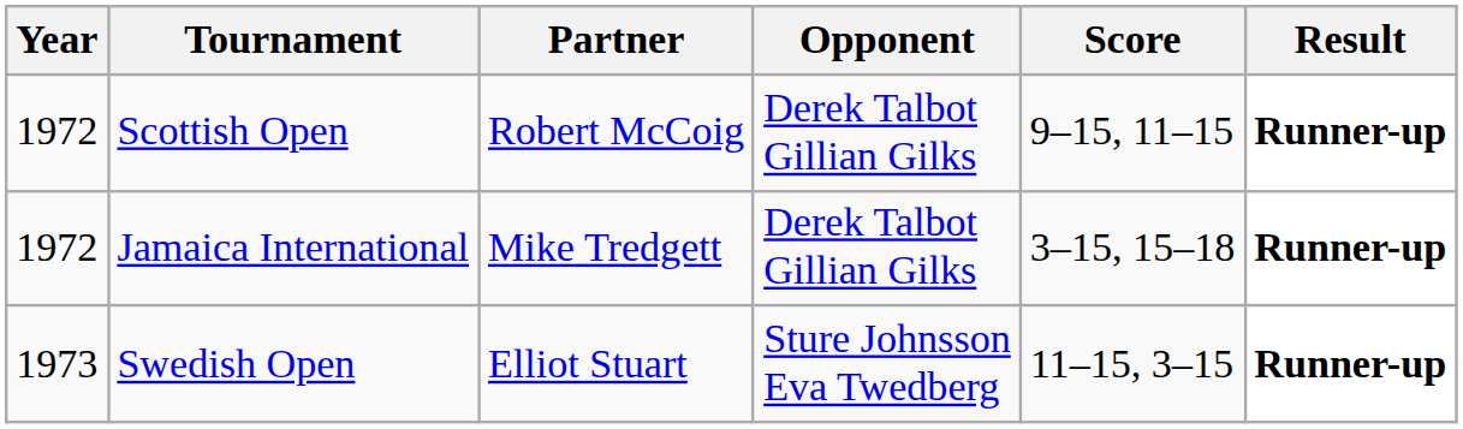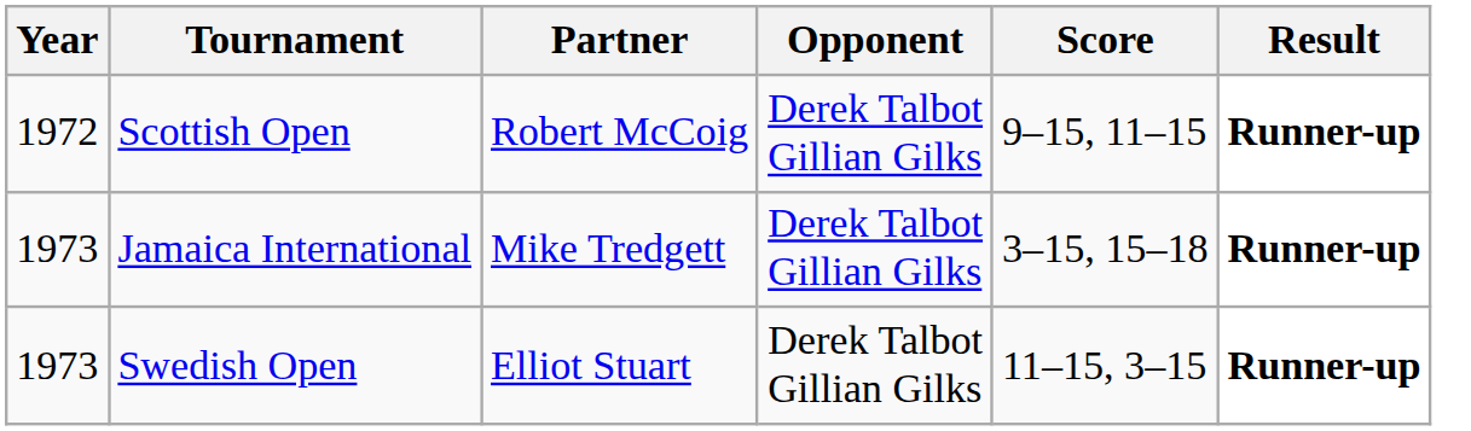 <table class="sortable wikitable" style="font-size:90%;">
 <tr>
 <th>Year</th>
 <th>Tournament</th>
 <th>Partner</th>
 <th>Opponent</th>
 <th>Score</th>
 <th>Result</th>
 </tr>
 <tr>
 <td align="center">1972</td>
 <td align="left"><a href='#'>Scottish Open</a></td>
 <td align="left"> <a href='#'>Robert McCoig</a></td>
 <td align="left"> <a href='#'>Derek Talbot</a><br> <a href='#'>Gillian Gilks</a></td>
 <td align="left">9–15, 11–15</td>
 <td style="text-align:left; background:white"> <strong>Runner-up</strong></td>
 </tr>
 <tr>
-<td align="center">1972</td>
+<td align="center">1973</td>
 <td align="left"><a href='#'>Jamaica International</a></td>
 <td align="left"> <a href='#'>Mike Tredgett</a></td>
 <td align="left"> <a href='#'>Derek Talbot</a><br> <a href='#'>Gillian Gilks</a></td>
 <td align="left">3–15, 15–18</td>
 <td style="text-align:left; background:white"> <strong>Runner-up</strong></td>
 </tr>
 <tr>
 <td align="center">1973</td>
 <td align="left"><a href='#'>Swedish Open</a></td>
 <td align="left"> <a href='#'>Elliot Stuart</a></td>
-<td align="left"> <a href='#'>Sture Johnsson</a><br> <a href='#'>Eva Twedberg</a></td>
+<td align="left"> Derek Talbot<br> Gillian Gilks</td>
 <td align="left">11–15, 3–15</td>
 <td style="text-align:left; background:white"> <strong>Runner-up</strong></td>
 </tr>
 </table>
